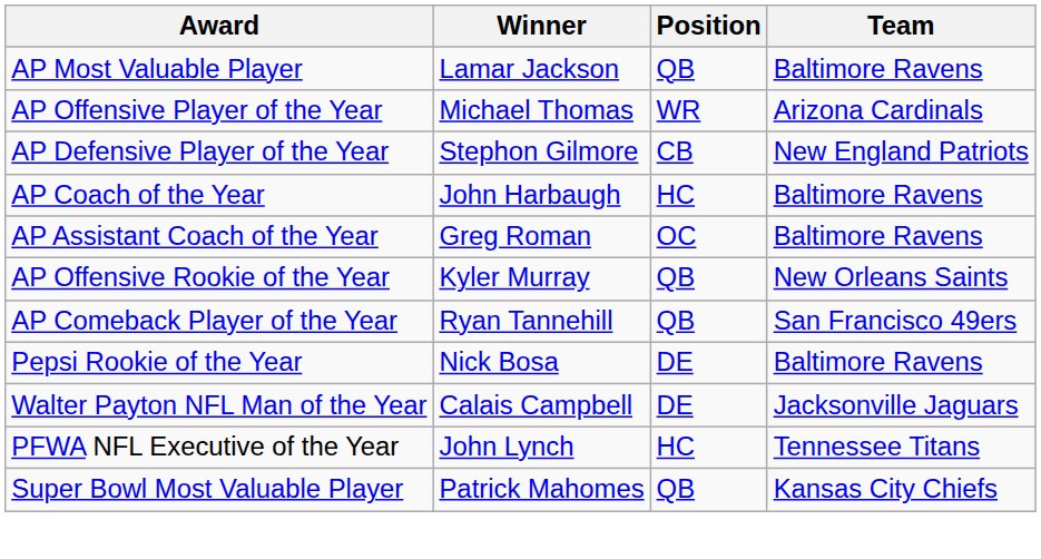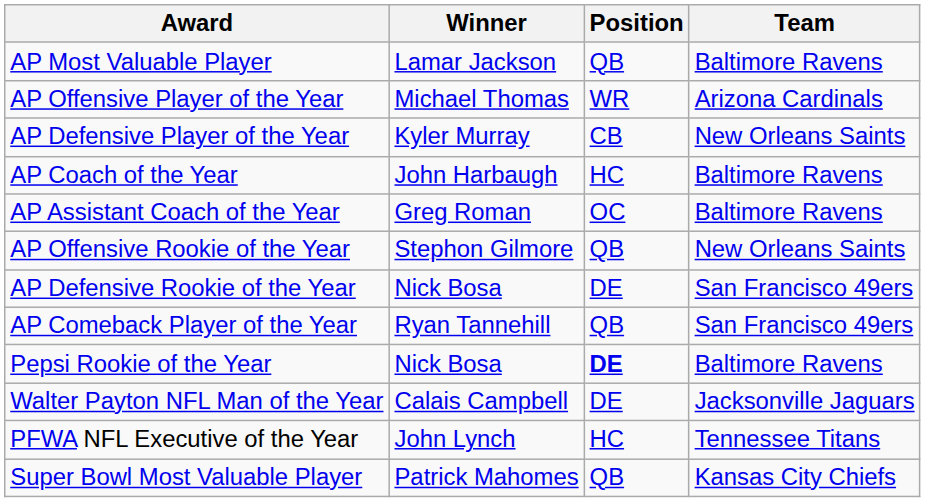 <table class="wikitable">
 <tr>
 <th>Award</th>
 <th>Winner</th>
 <th>Position</th>
 <th>Team</th>
 </tr>
 <tr>
 <td><a href='#'>AP Most Valuable Player</a></td>
 <td><a href='#'>Lamar Jackson</a></td>
 <td><a href='#'>QB</a></td>
 <td><a href='#'>Baltimore Ravens</a></td>
 </tr>
 <tr>
 <td><a href='#'>AP Offensive Player of the Year</a></td>
 <td><a href='#'>Michael Thomas</a></td>
 <td><a href='#'>WR</a></td>
 <td><a href='#'>Arizona Cardinals</a></td>
 </tr>
 <tr>
 <td><a href='#'>AP Defensive Player of the Year</a></td>
-<td><a href='#'>Stephon Gilmore</a></td>
+<td><a href='#'>Kyler Murray</a></td>
 <td><a href='#'>CB</a></td>
-<td><a href='#'>New England Patriots</a></td>
+<td><a href='#'>New Orleans Saints</a></td>
 </tr>
 <tr>
 <td><a href='#'>AP Coach of the Year</a></td>
 <td><a href='#'>John Harbaugh</a></td>
 <td><a href='#'>HC</a></td>
 <td><a href='#'>Baltimore Ravens</a></td>
 </tr>
 <tr>
 <td><a href='#'>AP Assistant Coach of the Year</a></td>
 <td><a href='#'>Greg Roman</a></td>
 <td><a href='#'>OC</a></td>
 <td><a href='#'>Baltimore Ravens</a></td>
 </tr>
 <tr>
 <td><a href='#'>AP Offensive Rookie of the Year</a></td>
-<td><a href='#'>Kyler Murray</a></td>
+<td><a href='#'>Stephon Gilmore</a></td>
 <td><a href='#'>QB</a></td>
 <td><a href='#'>New Orleans Saints</a></td>
+</tr>
+<tr>
+<td><a href='#'>AP Defensive Rookie of the Year</a></td>
+<td><a href='#'>Nick Bosa</a></td>
+<td><a href='#'>DE</a></td>
+<td><a href='#'>San Francisco 49ers</a></td>
 </tr>
 <tr>
 <td><a href='#'>AP Comeback Player of the Year</a></td>
 <td><a href='#'>Ryan Tannehill</a></td>
 <td><a href='#'>QB</a></td>
 <td><a href='#'>San Francisco 49ers</a></td>
 </tr>
 <tr>
 <td><a href='#'>Pepsi Rookie of the Year</a></td>
 <td><a href='#'>Nick Bosa</a></td>
-<td><a href='#'>DE</a></td>
+<td><strong><a href='#'>DE</a></strong></td>
 <td><a href='#'>Baltimore Ravens</a></td>
 </tr>
 <tr>
 <td><a href='#'>Walter Payton NFL Man of the Year</a></td>
 <td><a href='#'>Calais Campbell</a></td>
 <td><a href='#'>DE</a></td>
 <td><a href='#'>Jacksonville Jaguars</a></td>
 </tr>
 <tr>
 <td><a href='#'>PFWA</a> NFL Executive of the Year</td>
 <td><a href='#'>John Lynch</a></td>
 <td><a href='#'>HC</a></td>
 <td><a href='#'>Tennessee Titans</a></td>
 </tr>
 <tr>
 <td><a href='#'>Super Bowl Most Valuable Player</a></td>
 <td><a href='#'>Patrick Mahomes</a></td>
 <td><a href='#'>QB</a></td>
 <td><a href='#'>Kansas City Chiefs</a></td>
 </tr>
 </table>
